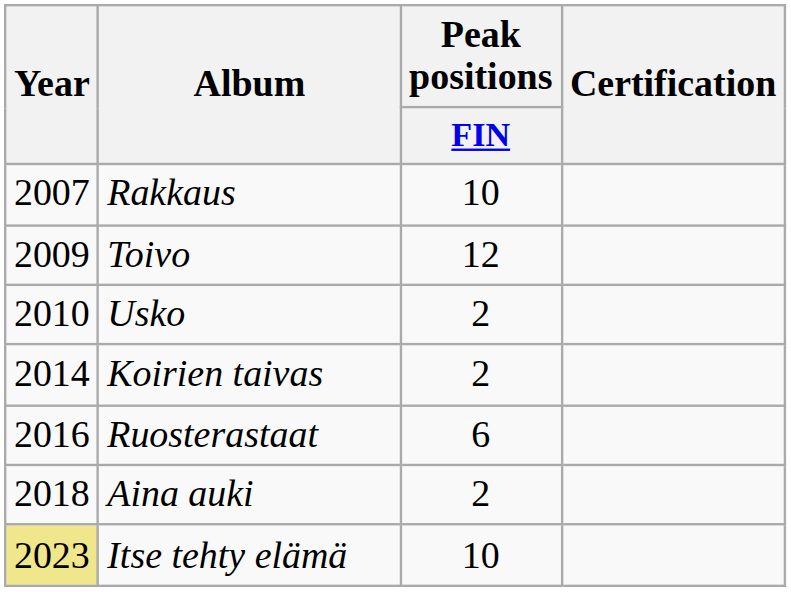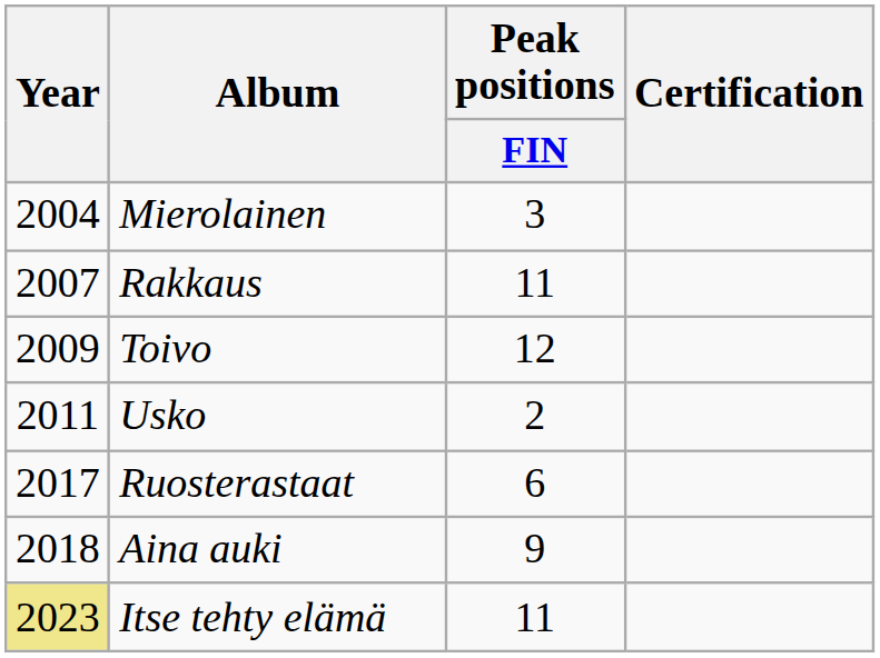 <table class="wikitable">
 <tr>
 <th align="center" rowspan="2" width="10">Year</th>
 <th align="center" rowspan="2" width="120">Album</th>
 <th align="center" colspan="1" width="20">Peak positions</th>
 <th align="center" rowspan="2" width="70">Certification</th>
 </tr>
 <tr>
 <th scope="col" style="width:3em;font-size:90%;"><a href='#'>FIN</a><br></th>
 </tr>
 <tr>
+<td style="text-align:center;">2004</td>
+<td><em>Mierolainen</em></td>
+<td style="text-align:center;">3</td>
+<td style="text-align:center;"></td>
+</tr>
+<tr>
 <td style="text-align:center;">2007</td>
 <td><em>Rakkaus</em></td>
-<td style="text-align:center;">10</td>
+<td style="text-align:center;">11</td>
 <td style="text-align:center;"></td>
 </tr>
 <tr>
 <td style="text-align:center;">2009</td>
 <td><em>Toivo</em></td>
 <td style="text-align:center;">12</td>
 <td style="text-align:center;"></td>
 </tr>
 <tr>
-<td style="text-align:center;">2010</td>
+<td style="text-align:center;">2011</td>
 <td><em>Usko</em></td>
 <td style="text-align:center;">2</td>
 <td style="text-align:center;"></td>
 </tr>
 <tr>
-<td style="text-align:center;">2014</td>
-<td><em>Koirien taivas</em></td>
-<td style="text-align:center;">2</td>
-<td style="text-align:center;"></td>
-</tr>
-<tr>
-<td style="text-align:center;">2016</td>
+<td style="text-align:center;">2017</td>
 <td><em>Ruosterastaat</em></td>
 <td style="text-align:center;">6<br></td>
 <td style="text-align:center;"></td>
 </tr>
 <tr>
 <td style="text-align:center;">2018</td>
 <td><em>Aina auki</em><br></td>
-<td style="text-align:center;">2<br></td>
+<td style="text-align:center;">9<br></td>
 <td style="text-align:center;"></td>
 </tr>
 <tr>
 <td style="background: khaki; text-align:center;">2023</td>
 <td><em>Itse tehty elämä</em></td>
-<td style="text-align:center;">10<br></td>
+<td style="text-align:center;">11<br></td>
 <td style="text-align:center;"></td>
 </tr>
 </table>
